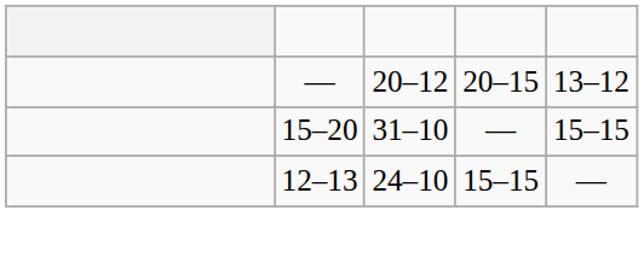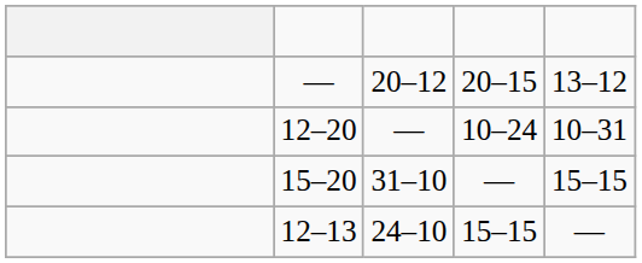 <table class="wikitable" style="text-align:center; font-size:90%;">
 <tr>
 <th width=120> </th>
 <td><strong></strong></td>
 <td><strong></strong></td>
 <td><strong></strong></td>
 <td><strong></strong></td>
 </tr>
 <tr>
 <td style="text-align:left;"></td>
 <td>—</td>
 <td>20–12</td>
 <td>20–15</td>
 <td>13–12</td>
 </tr>
 <tr>
 <td style="text-align:left;"></td>
+<td>12–20</td>
+<td>—</td>
+<td>10–24</td>
+<td>10–31</td>
+</tr>
+<tr>
+<td style="text-align:left;"></td>
 <td>15–20</td>
 <td>31–10</td>
 <td>—</td>
 <td>15–15</td>
 </tr>
 <tr>
 <td style="text-align:left;"></td>
 <td>12–13</td>
 <td>24–10</td>
 <td>15–15</td>
 <td>—</td>
 </tr>
 </table>
